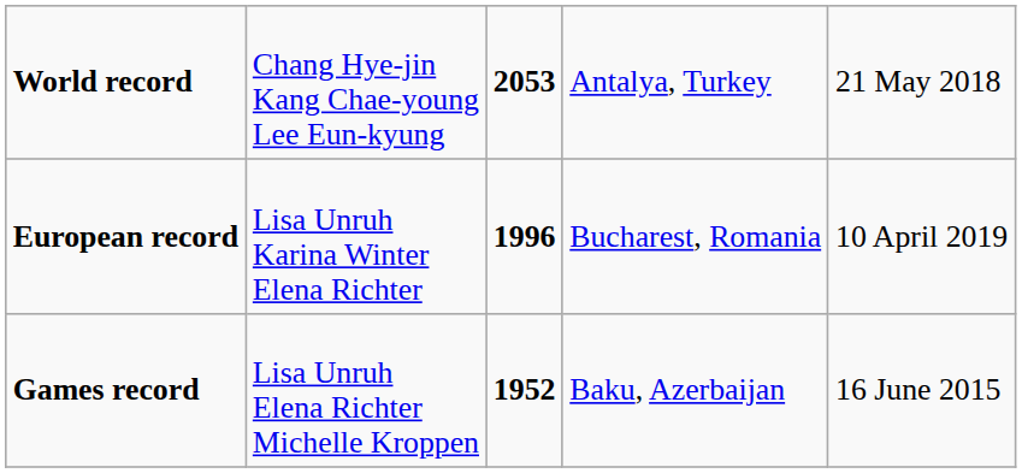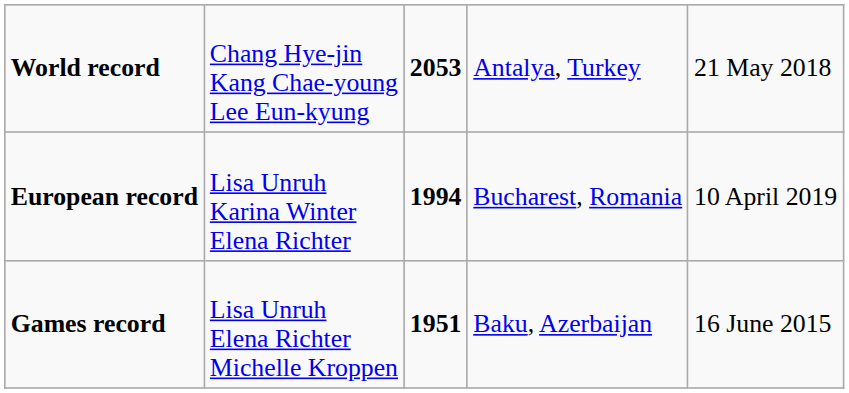 <table class="wikitable">
 <tr>
 <td><strong>World record</strong></td>
 <td><br><a href='#'>Chang Hye-jin</a><br><a href='#'>Kang Chae-young</a><br><a href='#'>Lee Eun-kyung</a></td>
 <td><strong>2053</strong></td>
 <td><a href='#'>Antalya</a>, <a href='#'>Turkey</a></td>
 <td>21 May 2018</td>
 </tr>
 <tr>
 <td><strong>European record</strong></td>
 <td><br><a href='#'>Lisa Unruh</a><br><a href='#'>Karina Winter</a><br><a href='#'>Elena Richter</a></td>
-<td><strong>1996</strong></td>
+<td><strong>1994</strong></td>
 <td><a href='#'>Bucharest</a>, <a href='#'>Romania</a></td>
 <td>10 April 2019</td>
 </tr>
 <tr>
 <td><strong>Games record</strong></td>
 <td><br><a href='#'>Lisa Unruh</a><br><a href='#'>Elena Richter</a><br><a href='#'>Michelle Kroppen</a></td>
-<td><strong>1952</strong></td>
+<td><strong>1951</strong></td>
 <td><a href='#'>Baku</a>, <a href='#'>Azerbaijan</a></td>
 <td>16 June 2015</td>
 </tr>
 </table>
